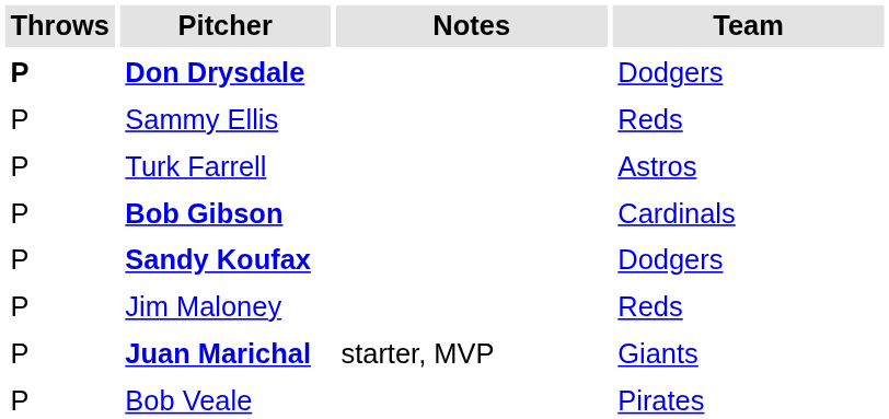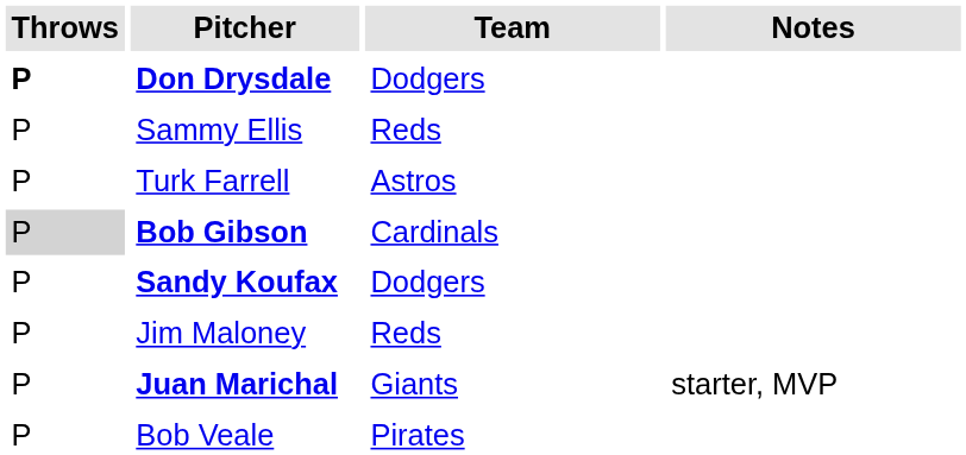 <table border="0" cellspacing="3" cellpadding="3">
 <tr style="background: #e3e3e3;">
 <th width="50">Throws</th>
 <th width="115">Pitcher</th>
+<th width="150">Team</th>
 <th width="150">Notes</th>
-<th width="150">Team</th>
 </tr>
 <tr>
 <td><strong>P</strong></td>
 <td><strong><a href='#'>Don Drysdale</a></strong></td>
+<td><a href='#'>Dodgers</a></td>
 <td></td>
-<td><a href='#'>Dodgers</a></td>
 </tr>
 <tr>
 <td>P</td>
 <td><a href='#'>Sammy Ellis</a></td>
+<td><a href='#'>Reds</a></td>
 <td></td>
-<td><a href='#'>Reds</a></td>
 </tr>
 <tr>
 <td>P</td>
 <td><a href='#'>Turk Farrell</a></td>
+<td><a href='#'>Astros</a></td>
 <td></td>
-<td><a href='#'>Astros</a></td>
 </tr>
 <tr>
-<td>P</td>
+<td style="background: lightgrey;">P</td>
 <td><strong><a href='#'>Bob Gibson</a></strong></td>
+<td><a href='#'>Cardinals</a></td>
 <td></td>
-<td><a href='#'>Cardinals</a></td>
 </tr>
 <tr>
 <td>P</td>
 <td><strong><a href='#'>Sandy Koufax</a></strong></td>
+<td><a href='#'>Dodgers</a></td>
 <td></td>
-<td><a href='#'>Dodgers</a></td>
 </tr>
 <tr>
 <td>P</td>
 <td><a href='#'>Jim Maloney</a></td>
+<td><a href='#'>Reds</a></td>
 <td></td>
-<td><a href='#'>Reds</a></td>
 </tr>
 <tr>
 <td>P</td>
 <td><strong><a href='#'>Juan Marichal</a></strong></td>
+<td><a href='#'>Giants</a></td>
 <td>starter, MVP</td>
-<td><a href='#'>Giants</a></td>
 </tr>
 <tr>
 <td>P</td>
 <td><a href='#'>Bob Veale</a></td>
+<td><a href='#'>Pirates</a></td>
 <td></td>
-<td><a href='#'>Pirates</a></td>
 </tr>
 </table>
